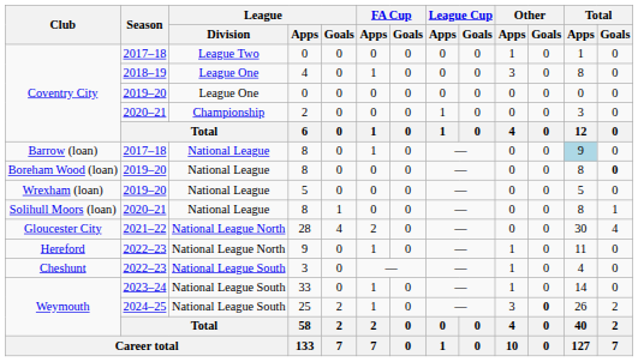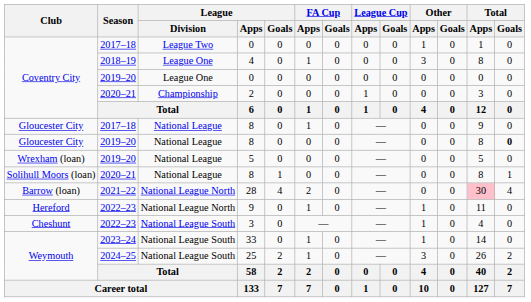 <table class="wikitable" style="text-align: center">
 <tr>
 <th rowspan="2">Club</th>
 <th rowspan="2">Season</th>
 <th colspan="3">League</th>
 <th colspan="2"><a href='#'>FA Cup</a></th>
 <th colspan="2"><a href='#'>League Cup</a></th>
 <th colspan="2">Other</th>
 <th colspan="2">Total</th>
 </tr>
 <tr>
 <th>Division</th>
 <th>Apps</th>
 <th>Goals</th>
 <th>Apps</th>
 <th>Goals</th>
 <th>Apps</th>
 <th>Goals</th>
 <th>Apps</th>
 <th>Goals</th>
 <th>Apps</th>
 <th>Goals</th>
 </tr>
 <tr>
 <td rowspan=5><a href='#'>Coventry City</a></td>
 <td><a href='#'>2017–18</a></td>
 <td><a href='#'>League Two</a></td>
 <td>0</td>
 <td>0</td>
 <td>0</td>
 <td>0</td>
 <td>0</td>
 <td>0</td>
 <td>1</td>
 <td>0</td>
 <td>1</td>
 <td>0</td>
 </tr>
 <tr>
 <td><a href='#'>2018–19</a></td>
 <td><a href='#'>League One</a></td>
 <td>4</td>
 <td>0</td>
 <td>1</td>
 <td>0</td>
 <td>0</td>
 <td>0</td>
 <td>3</td>
 <td>0</td>
 <td>8</td>
 <td>0</td>
 </tr>
 <tr>
 <td><a href='#'>2019–20</a></td>
 <td>League One</td>
 <td>0</td>
 <td>0</td>
 <td>0</td>
 <td>0</td>
 <td>0</td>
 <td>0</td>
 <td>0</td>
 <td>0</td>
 <td>0</td>
 <td>0</td>
 </tr>
 <tr>
 <td><a href='#'>2020–21</a></td>
 <td><a href='#'>Championship</a></td>
 <td>2</td>
 <td>0</td>
 <td>0</td>
 <td>0</td>
 <td>1</td>
 <td>0</td>
 <td>0</td>
 <td>0</td>
 <td>3</td>
 <td>0</td>
 </tr>
 <tr>
 <th colspan=2>Total</th>
 <th>6</th>
 <th>0</th>
 <th>1</th>
 <th>0</th>
 <th>1</th>
 <th>0</th>
 <th>4</th>
 <th>0</th>
 <th>12</th>
 <th>0</th>
 </tr>
 <tr>
-<td><a href='#'>Barrow</a> (loan)</td>
+<td><a href='#'>Gloucester City</a></td>
 <td><a href='#'>2017–18</a></td>
 <td><a href='#'>National League</a></td>
 <td>8</td>
 <td>0</td>
 <td>1</td>
 <td>0</td>
 <td colspan="2">—</td>
 <td>0</td>
 <td>0</td>
-<td style="background: lightblue;">9</td>
+<td>9</td>
 <td>0</td>
 </tr>
 <tr>
-<td><a href='#'>Boreham Wood</a> (loan)</td>
+<td><a href='#'>Gloucester City</a></td>
 <td><a href='#'>2019–20</a></td>
 <td>National League</td>
 <td>8</td>
 <td>0</td>
 <td>0</td>
 <td>0</td>
 <td colspan="2">—</td>
 <td>0</td>
 <td>0</td>
 <td>8</td>
 <td><strong>0</strong></td>
 </tr>
 <tr>
 <td><a href='#'>Wrexham</a> (loan)</td>
 <td><a href='#'>2019–20</a></td>
 <td>National League</td>
 <td>5</td>
 <td>0</td>
 <td>0</td>
 <td>0</td>
 <td colspan="2">—</td>
 <td>0</td>
 <td>0</td>
 <td>5</td>
 <td>0</td>
 </tr>
 <tr>
 <td><a href='#'>Solihull Moors</a> (loan)</td>
 <td><a href='#'>2020–21</a></td>
 <td>National League</td>
 <td>8</td>
 <td>1</td>
 <td>0</td>
 <td>0</td>
 <td colspan="2">—</td>
 <td>0</td>
 <td>0</td>
 <td>8</td>
 <td>1</td>
 </tr>
 <tr>
-<td><a href='#'>Gloucester City</a></td>
+<td><a href='#'>Barrow</a> (loan)</td>
 <td><a href='#'>2021–22</a></td>
 <td><a href='#'>National League North</a></td>
 <td>28</td>
 <td>4</td>
 <td>2</td>
 <td>0</td>
 <td colspan="2">—</td>
 <td>0</td>
 <td>0</td>
-<td>30</td>
+<td style="background: pink;">30</td>
 <td>4</td>
 </tr>
 <tr>
 <td><a href='#'>Hereford</a></td>
 <td><a href='#'>2022–23</a></td>
 <td>National League North</td>
 <td>9</td>
 <td>0</td>
 <td>1</td>
 <td>0</td>
 <td colspan="2">—</td>
 <td>1</td>
 <td>0</td>
 <td>11</td>
 <td>0</td>
 </tr>
 <tr>
 <td><a href='#'>Cheshunt</a></td>
 <td><a href='#'>2022–23</a></td>
 <td><a href='#'>National League South</a></td>
 <td>3</td>
 <td>0</td>
 <td colspan="2">—</td>
 <td colspan="2">—</td>
 <td>1</td>
 <td>0</td>
 <td>4</td>
 <td>0</td>
 </tr>
 <tr>
 <td rowspan="3"><a href='#'>Weymouth</a></td>
 <td><a href='#'>2023–24</a></td>
 <td>National League South</td>
 <td>33</td>
 <td>0</td>
 <td>1</td>
 <td>0</td>
 <td colspan="2">—</td>
 <td>1</td>
 <td>0</td>
 <td>14</td>
 <td>0</td>
 </tr>
 <tr>
 <td><a href='#'>2024–25</a></td>
 <td>National League South</td>
 <td>25</td>
 <td>2</td>
 <td>1</td>
 <td>0</td>
 <td colspan="2">—</td>
 <td>3</td>
-<td><strong>0</strong></td>
+<td>0</td>
 <td>26</td>
 <td>2</td>
 </tr>
 <tr>
 <th colspan="2">Total</th>
 <th>58</th>
 <th>2</th>
 <th>2</th>
 <th>0</th>
 <th>0</th>
 <th>0</th>
 <th>4</th>
 <th>0</th>
 <th>40</th>
 <th>2</th>
 </tr>
 <tr>
 <th colspan="3">Career total</th>
 <th>133</th>
 <th>7</th>
 <th>7</th>
 <th>0</th>
 <th>1</th>
 <th>0</th>
 <th>10</th>
 <th>0</th>
 <th>127</th>
 <th>7</th>
 </tr>
 </table>
